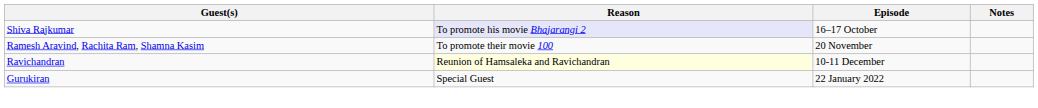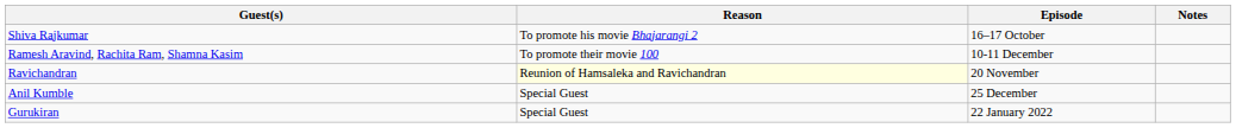 <table class=wikitable style="width: 100%;">
 <tr>
 <th>Guest(s)</th>
 <th>Reason</th>
 <th>Episode</th>
 <th>Notes</th>
 </tr>
 <tr>
 <td><a href='#'>Shiva Rajkumar</a></td>
-<td style="background: lavender;">To promote his movie <em><a href='#'>Bhajarangi 2</a></em></td>
+<td>To promote his movie <em><a href='#'>Bhajarangi 2</a></em></td>
 <td>16–17 October</td>
 <td></td>
 </tr>
 <tr>
 <td><a href='#'>Ramesh Aravind</a>, <a href='#'>Rachita Ram</a>, <a href='#'>Shamna Kasim</a></td>
 <td>To promote their movie <em><a href='#'>100</a></em></td>
-<td>20 November</td>
+<td>10-11 December</td>
 <td></td>
 </tr>
 <tr>
 <td><a href='#'>Ravichandran</a></td>
 <td style="background: lightyellow;">Reunion of Hamsaleka and Ravichandran</td>
-<td>10-11 December</td>
+<td>20 November</td>
+<td></td>
+</tr>
+<tr>
+<td><a href='#'>Anil Kumble</a></td>
+<td>Special Guest</td>
+<td>25 December</td>
 <td></td>
 </tr>
 <tr>
 <td><a href='#'>Gurukiran</a></td>
 <td>Special Guest</td>
 <td>22 January 2022</td>
 <td></td>
 </tr>
 </table>
